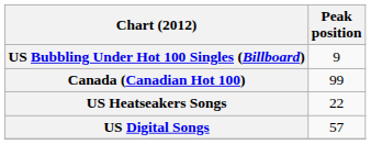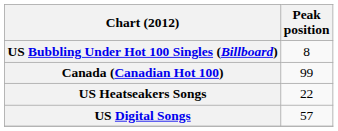 <table class="wikitable sortable plainrowheaders" style="text-align:center;">
 <tr>
 <th scope="col">Chart (2012)</th>
 <th scope="col">Peak<br>position</th>
 </tr>
 <tr>
 <th scope="row">US <a href='#'>Bubbling Under Hot 100 Singles</a> (<em><a href='#'>Billboard</a></em>)</th>
-<td>9</td>
+<td>8</td>
 </tr>
 <tr>
 <th scope="row">Canada (<a href='#'>Canadian Hot 100</a>)</th>
 <td>99</td>
 </tr>
 <tr>
 <th scope="row">US Heatseakers Songs</th>
 <td>22</td>
 </tr>
 <tr>
 <th scope="row">US <a href='#'>Digital Songs</a></th>
 <td>57</td>
 </tr>
 <tr>
 </tr>
 </table>
